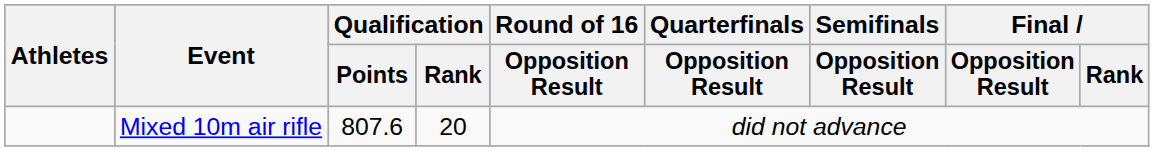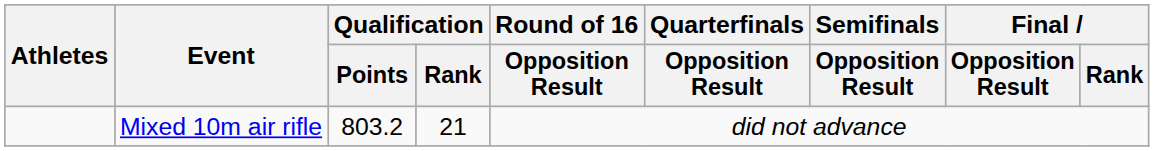 <table class="wikitable" style="text-align:center;font-size:90%">
 <tr>
 <th rowspan=2>Athletes</th>
 <th rowspan=2>Event</th>
 <th colspan=2>Qualification</th>
 <th>Round of 16</th>
 <th>Quarterfinals</th>
 <th>Semifinals</th>
 <th colspan=2>Final / </th>
 </tr>
 <tr style="font-size:95%">
 <th>Points</th>
 <th>Rank</th>
 <th>Opposition<br>Result</th>
 <th>Opposition<br>Result</th>
 <th>Opposition<br>Result</th>
 <th>Opposition<br>Result</th>
 <th>Rank</th>
 </tr>
 <tr>
 <td align=left><br></td>
 <td align=left><a href='#'>Mixed 10m air rifle</a></td>
-<td>807.6</td>
-<td>20</td>
+<td>803.2</td>
+<td>21</td>
 <td colspan=5><em>did not advance</em></td>
 </tr>
 </table>
